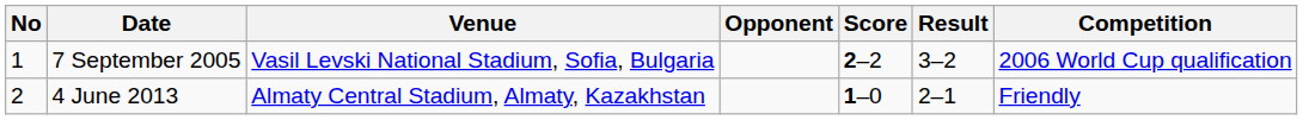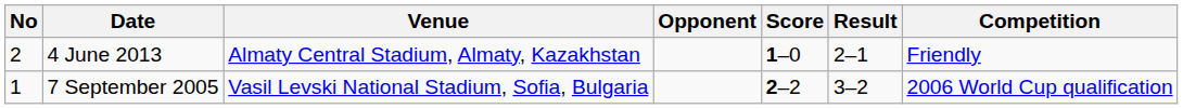 <table class="wikitable">
 <tr>
 <th>No</th>
 <th>Date</th>
 <th>Venue</th>
 <th>Opponent</th>
 <th>Score</th>
 <th>Result</th>
 <th>Competition</th>
 </tr>
 <tr>
+<td>2</td>
+<td>4 June 2013</td>
+<td><a href='#'>Almaty Central Stadium</a>, <a href='#'>Almaty</a>, <a href='#'>Kazakhstan</a></td>
+<td></td>
+<td><strong>1</strong>–0</td>
+<td>2–1</td>
+<td><a href='#'>Friendly</a></td>
+</tr>
+<tr>
 <td>1</td>
 <td>7 September 2005</td>
 <td><a href='#'>Vasil Levski National Stadium</a>, <a href='#'>Sofia</a>, <a href='#'>Bulgaria</a></td>
 <td></td>
 <td><strong>2</strong>–2</td>
 <td>3–2</td>
 <td><a href='#'>2006 World Cup qualification</a></td>
 </tr>
-<tr>
-<td>2</td>
-<td>4 June 2013</td>
-<td><a href='#'>Almaty Central Stadium</a>, <a href='#'>Almaty</a>, <a href='#'>Kazakhstan</a></td>
-<td></td>
-<td><strong>1</strong>–0</td>
-<td>2–1</td>
-<td><a href='#'>Friendly</a></td>
-</tr>
 </table>
